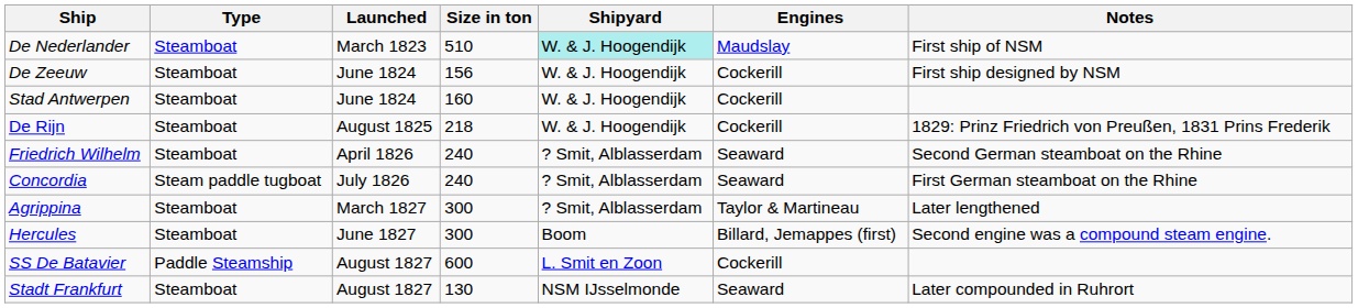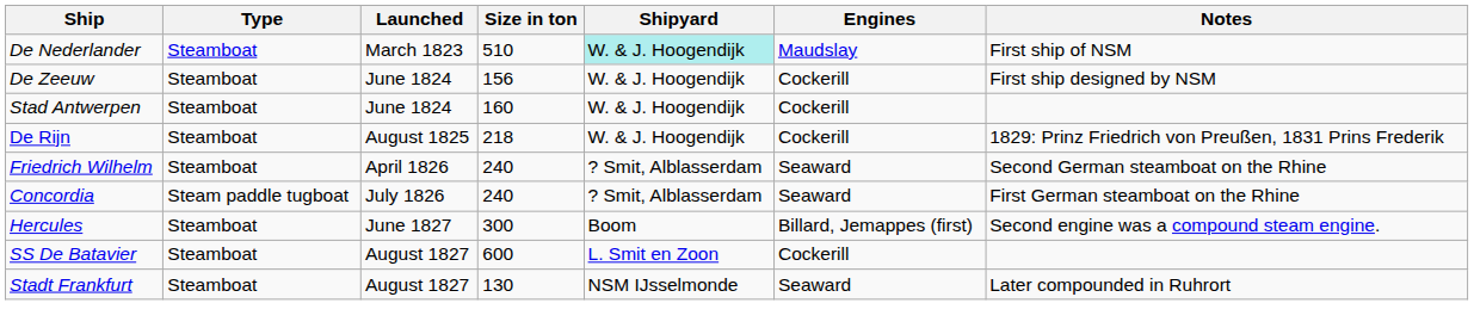 <table class="wikitable sortable nowraplinks" width=100%>
 <tr>
 <th>Ship</th>
 <th>Type</th>
 <th>Launched</th>
 <th>Size in ton</th>
 <th>Shipyard</th>
 <th>Engines</th>
 <th class=unsortable>Notes</th>
 </tr>
 <tr>
 <td><em>De Nederlander</em></td>
 <td><a href='#'>Steamboat</a></td>
 <td>March 1823</td>
 <td>510</td>
 <td style="background: paleturquoise;">W. & J. Hoogendijk</td>
 <td><a href='#'>Maudslay</a></td>
 <td>First ship of NSM</td>
 </tr>
 <tr>
 <td><em>De Zeeuw</em></td>
 <td>Steamboat</td>
 <td>June 1824</td>
 <td>156</td>
 <td>W. & J. Hoogendijk</td>
 <td>Cockerill</td>
 <td>First ship designed by NSM</td>
 </tr>
 <tr>
 <td><em>Stad Antwerpen</em></td>
 <td>Steamboat</td>
 <td>June 1824</td>
 <td>160</td>
 <td>W. & J. Hoogendijk</td>
 <td>Cockerill</td>
 <td></td>
 </tr>
 <tr>
 <td><a href='#'>De Rijn</a></td>
 <td>Steamboat</td>
 <td>August 1825</td>
 <td>218</td>
 <td>W. & J. Hoogendijk</td>
 <td>Cockerill</td>
 <td>1829: Prinz Friedrich von Preußen, 1831 Prins Frederik</td>
 </tr>
 <tr>
 <td><a href='#'><em>Friedrich Wilhelm </em></a></td>
 <td>Steamboat</td>
 <td>April 1826</td>
 <td>240</td>
 <td>? Smit, Alblasserdam</td>
 <td>Seaward</td>
 <td>Second German steamboat on the Rhine</td>
 </tr>
 <tr>
 <td><a href='#'><em>Concordia</em></a></td>
 <td>Steam paddle tugboat</td>
 <td>July 1826</td>
 <td>240</td>
 <td>? Smit, Alblasserdam</td>
 <td>Seaward</td>
 <td>First German steamboat on the Rhine</td>
 </tr>
 <tr>
-<td><a href='#'><em>Agrippina</em></a></td>
-<td>Steamboat</td>
-<td>March 1827</td>
-<td>300</td>
-<td>? Smit, Alblasserdam</td>
-<td>Taylor & Martineau</td>
-<td>Later lengthened</td>
-</tr>
-<tr>
 <td><a href='#'><em>Hercules</em></a></td>
 <td>Steamboat</td>
 <td>June 1827</td>
 <td>300</td>
 <td>Boom</td>
 <td>Billard, Jemappes (first)</td>
 <td>Second engine was a <a href='#'>compound steam engine</a>.</td>
 </tr>
 <tr>
 <td><a href='#'><em>SS De Batavier</em></a></td>
-<td>Paddle <a href='#'>Steamship</a></td>
+<td>Steamboat</td>
 <td>August 1827</td>
 <td>600</td>
 <td><a href='#'>L. Smit en Zoon</a></td>
 <td>Cockerill</td>
 <td></td>
 </tr>
 <tr>
 <td><a href='#'><em>Stadt Frankfurt</em></a></td>
 <td>Steamboat</td>
 <td>August 1827</td>
 <td>130</td>
 <td>NSM IJsselmonde</td>
 <td>Seaward</td>
 <td>Later compounded in Ruhrort</td>
 </tr>
 </table>
